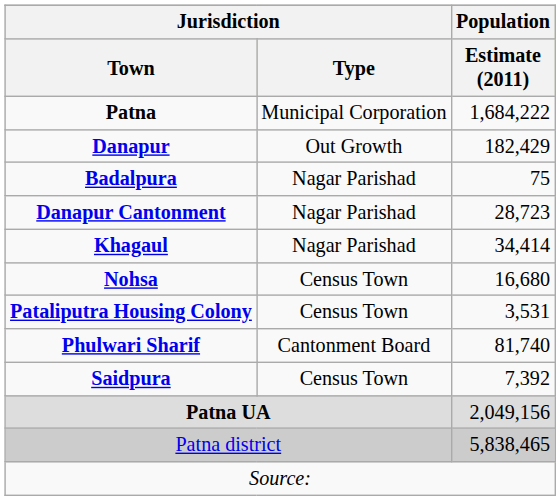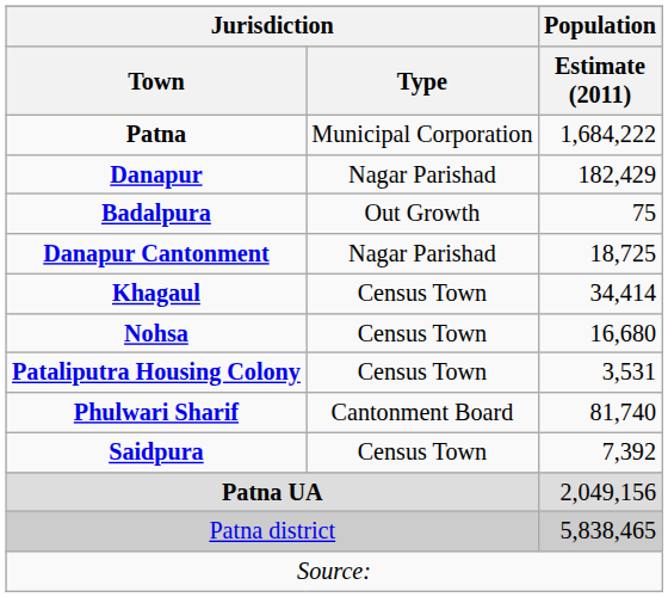 <table class="wikitable" style="float:right; text-align:center; font-size:90%; margin:1em;">
 <tr>
 </tr>
 <tr style="background:#dedebb;">
 <th colspan="2">Jurisdiction</th>
 <th>Population</th>
 </tr>
 <tr style="background:#efefcc;">
 <th>Town</th>
 <th>Type</th>
 <th>Estimate<br> (2011)</th>
 </tr>
 <tr>
 <td><strong>Patna</strong></td>
 <td>Municipal Corporation</td>
 <td style="text-align:right;">1,684,222</td>
 </tr>
 <tr>
 <td><strong><a href='#'>Danapur</a></strong></td>
-<td>Out Growth</td>
+<td>Nagar Parishad</td>
 <td style="text-align:right;">182,429</td>
 </tr>
 <tr>
 <td><strong><a href='#'>Badalpura</a></strong></td>
-<td>Nagar Parishad</td>
+<td>Out Growth</td>
 <td style="text-align:right;">75</td>
 </tr>
 <tr>
 <td><strong> <a href='#'>Danapur Cantonment</a></strong></td>
 <td>Nagar Parishad</td>
-<td style="text-align:right;">28,723</td>
+<td style="text-align:right;">18,725</td>
 </tr>
 <tr>
 <td><strong><a href='#'>Khagaul</a></strong></td>
-<td>Nagar Parishad</td>
+<td>Census Town</td>
 <td style="text-align:right;">34,414</td>
 </tr>
 <tr>
 <td><strong><a href='#'>Nohsa</a></strong></td>
 <td>Census Town</td>
 <td style="text-align:right;">16,680</td>
 </tr>
 <tr>
 <td><strong><a href='#'>Pataliputra Housing Colony</a></strong></td>
 <td>Census Town</td>
 <td style="text-align:right;">3,531</td>
 </tr>
 <tr>
 <td><strong><a href='#'>Phulwari Sharif</a></strong></td>
 <td>Cantonment Board</td>
 <td style="text-align:right;">81,740</td>
 </tr>
 <tr>
 <td><strong><a href='#'>Saidpura</a></strong></td>
 <td>Census Town</td>
 <td style="text-align:right;">7,392</td>
 </tr>
 <tr style="background:#ddd;">
 <td colspan="2"><strong>Patna UA</strong></td>
 <td style="text-align:right;">2,049,156</td>
 </tr>
 <tr style="background:#ccc;">
 <td colspan="2"><a href='#'>Patna district</a></td>
 <td style="text-align:right;">5,838,465</td>
 </tr>
 <tr>
 <td colspan="7"><em>Source:</em></td>
 </tr>
 </table>
